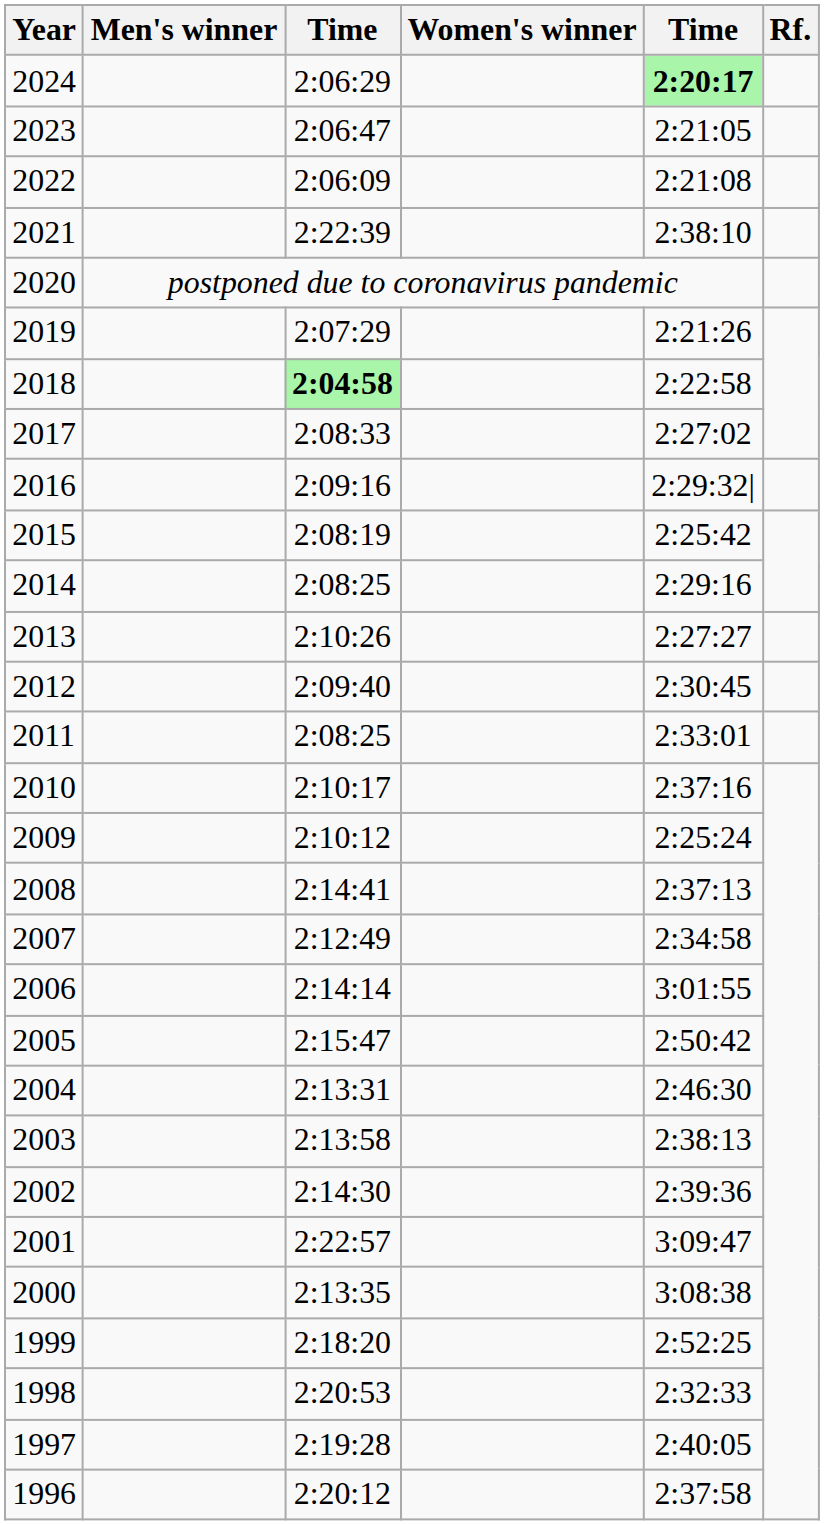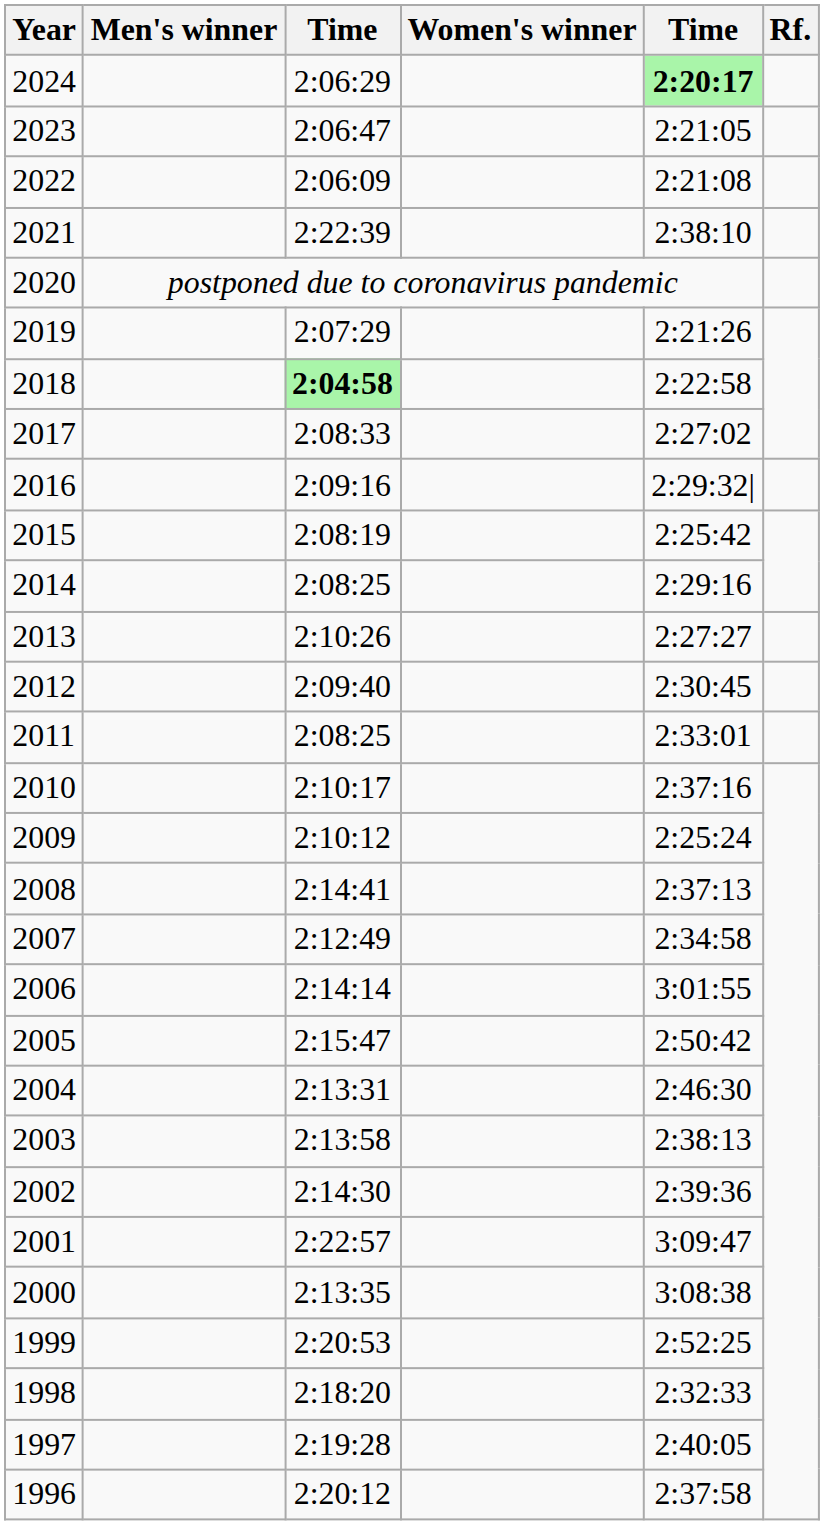 <table class="wikitable sortable">
 <tr>
 <th>Year</th>
 <th>Men's winner</th>
 <th>Time</th>
 <th>Women's winner</th>
 <th>Time</th>
 <th class="unsortable">Rf.</th>
 </tr>
 <tr>
 <td>2024</td>
 <td></td>
 <td align=center>2:06:29</td>
 <td></td>
 <td align=center bgcolor=#A9F5A9><strong>2:20:17</strong></td>
 <td></td>
 </tr>
 <tr>
 <td>2023</td>
 <td></td>
 <td align=center>2:06:47</td>
 <td></td>
 <td align=center>2:21:05</td>
 <td></td>
 </tr>
 <tr>
 <td>2022</td>
 <td></td>
 <td align=center>2:06:09</td>
 <td></td>
 <td align=center>2:21:08</td>
 <td></td>
 </tr>
 <tr>
 <td>2021</td>
 <td></td>
 <td align=center>2:22:39</td>
 <td></td>
 <td align=center>2:38:10</td>
 <td></td>
 </tr>
 <tr>
 <td>2020</td>
 <td colspan="4" align="center" data-sort-value=""><em>postponed due to coronavirus pandemic</em></td>
 <td><br></td>
 </tr>
 <tr>
 <td>2019</td>
 <td></td>
 <td align=center>2:07:29</td>
 <td></td>
 <td align=center>2:21:26</td>
 </tr>
 <tr>
 <td>2018</td>
 <td></td>
 <td align=center bgcolor=#A9F5A9><strong>2:04:58</strong></td>
 <td></td>
 <td align=center>2:22:58</td>
 </tr>
 <tr>
 <td>2017</td>
 <td></td>
 <td align=center>2:08:33</td>
 <td></td>
 <td align=center>2:27:02</td>
 </tr>
 <tr>
 <td>2016</td>
 <td></td>
 <td align=center>2:09:16</td>
 <td></td>
 <td align=center>2:29:32|</td>
 <td></td>
 </tr>
 <tr>
 <td>2015</td>
 <td></td>
 <td align=center>2:08:19</td>
 <td></td>
 <td align=center>2:25:42</td>
 </tr>
 <tr>
 <td>2014</td>
 <td></td>
 <td align=center>2:08:25</td>
 <td></td>
 <td align=center>2:29:16</td>
 </tr>
 <tr>
 <td>2013</td>
 <td></td>
 <td align=center>2:10:26</td>
 <td></td>
 <td align=center>2:27:27</td>
 <td></td>
 </tr>
 <tr>
 <td>2012</td>
 <td></td>
 <td align=center>2:09:40</td>
 <td></td>
 <td align=center>2:30:45</td>
 </tr>
 <tr>
 <td>2011</td>
 <td></td>
 <td align=center>2:08:25</td>
 <td></td>
 <td align=center>2:33:01</td>
 <td></td>
 </tr>
 <tr>
 <td>2010</td>
 <td></td>
 <td align=center>2:10:17</td>
 <td></td>
 <td align=center>2:37:16</td>
 </tr>
 <tr>
 <td>2009</td>
 <td></td>
 <td align=center>2:10:12</td>
 <td></td>
 <td align=center>2:25:24</td>
 </tr>
 <tr>
 <td>2008</td>
 <td></td>
 <td align=center>2:14:41</td>
 <td></td>
 <td align=center>2:37:13</td>
 </tr>
 <tr>
 <td>2007</td>
 <td></td>
 <td align=center>2:12:49</td>
 <td></td>
 <td align=center>2:34:58</td>
 </tr>
 <tr>
 <td>2006</td>
 <td></td>
 <td align=center>2:14:14</td>
 <td></td>
 <td align=center>3:01:55</td>
 </tr>
 <tr>
 <td>2005</td>
 <td></td>
 <td align=center>2:15:47</td>
 <td></td>
 <td align=center>2:50:42</td>
 </tr>
 <tr>
 <td>2004</td>
 <td></td>
 <td align=center>2:13:31</td>
 <td></td>
 <td align=center>2:46:30</td>
 </tr>
 <tr>
 <td>2003</td>
 <td></td>
 <td align=center>2:13:58</td>
 <td></td>
 <td align=center>2:38:13</td>
 </tr>
 <tr>
 <td>2002</td>
 <td></td>
 <td align=center>2:14:30</td>
 <td></td>
 <td align=center>2:39:36</td>
 </tr>
 <tr>
 <td>2001</td>
 <td></td>
 <td align=center>2:22:57</td>
 <td></td>
 <td align=center>3:09:47</td>
 </tr>
 <tr>
 <td>2000</td>
 <td></td>
 <td align=center>2:13:35</td>
 <td></td>
 <td align=center>3:08:38</td>
 </tr>
 <tr>
 <td>1999</td>
 <td></td>
-<td align=center>2:18:20</td>
+<td align=center>2:20:53</td>
 <td></td>
 <td align=center>2:52:25</td>
 </tr>
 <tr>
 <td>1998</td>
 <td></td>
-<td align=center>2:20:53</td>
+<td align=center>2:18:20</td>
 <td></td>
 <td align=center>2:32:33</td>
 </tr>
 <tr>
 <td>1997</td>
 <td></td>
 <td align=center>2:19:28</td>
 <td></td>
 <td align=center>2:40:05</td>
 </tr>
 <tr>
 <td>1996</td>
 <td></td>
 <td align=center>2:20:12</td>
 <td></td>
 <td align=center>2:37:58</td>
 </tr>
 </table>
